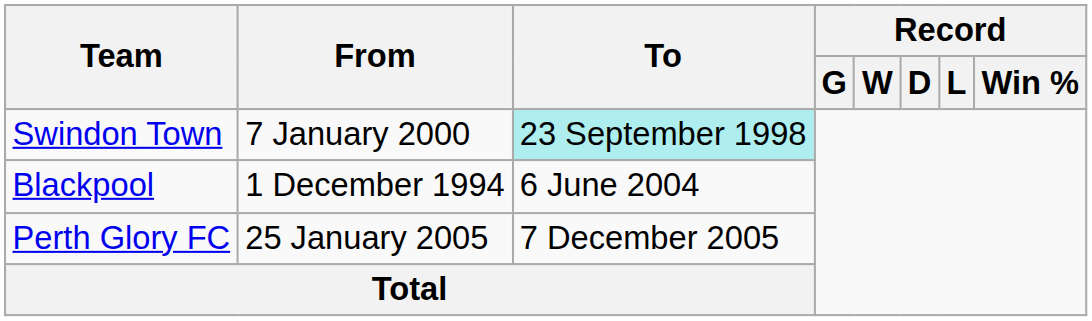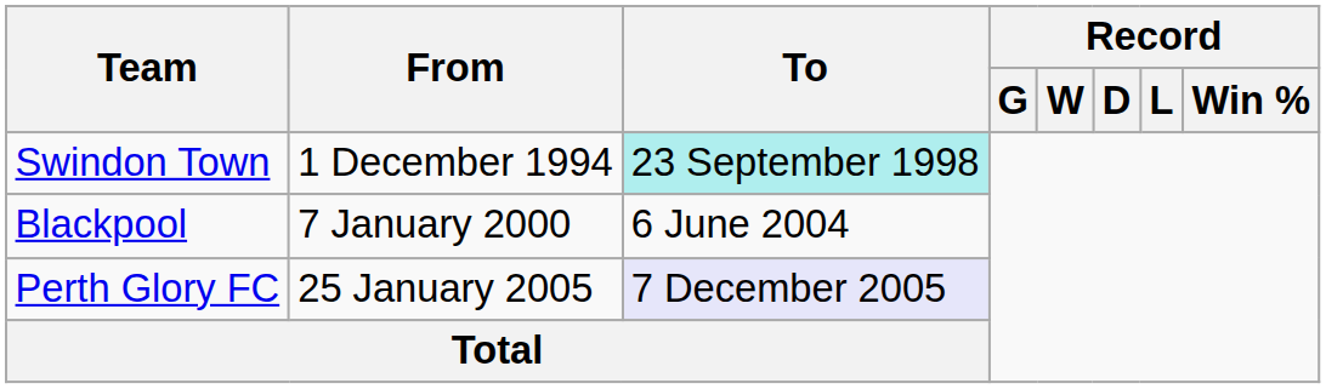 <table class="wikitable" style="text-align: center">
 <tr>
 <th rowspan=2>Team</th>
 <th rowspan=2>From</th>
 <th rowspan=2>To</th>
 <th colspan=5>Record</th>
 </tr>
 <tr>
 <th>G</th>
 <th>W</th>
 <th>D</th>
 <th>L</th>
 <th>Win %</th>
 </tr>
 <tr>
 <td align=left><a href='#'>Swindon Town</a></td>
-<td align=left>7 January 2000</td>
+<td align=left>1 December 1994</td>
 <td align=left style="background: paleturquoise;">23 September 1998<br></td>
 </tr>
 <tr>
 <td align=left><a href='#'>Blackpool</a></td>
-<td align=left>1 December 1994</td>
+<td align=left>7 January 2000</td>
 <td align=left>6 June 2004<br></td>
 </tr>
 <tr>
 <td align=left><a href='#'>Perth Glory FC</a></td>
 <td align=left>25 January 2005</td>
-<td align=left>7 December 2005<br></td>
+<td align=left style="background: lavender;">7 December 2005<br></td>
 </tr>
 <tr>
 <th colspan=3>Total<br></th>
 </tr>
 </table>
